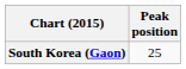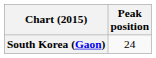 <table class="wikitable plainrowheaders" style="text-align:center">
 <tr>
 <th scope="col">Chart (2015)</th>
 <th scope="col">Peak<br>position</th>
 </tr>
 <tr>
 <th scope="row">South Korea (<a href='#'>Gaon</a>)</th>
-<td>25</td>
+<td>24</td>
 </tr>
 </table>
